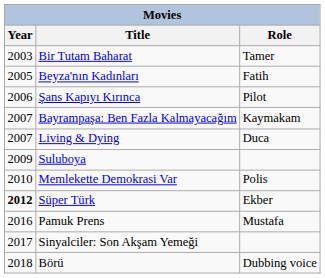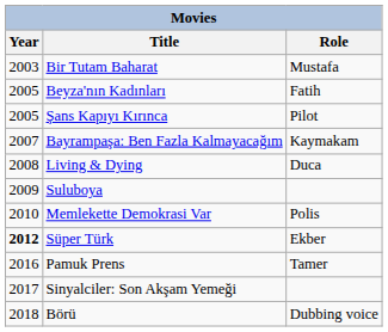 <table class="wikitable" style="font-size: 80%;">
 <tr>
 <th colspan="4" style="background: LightSteelBlue;">Movies</th>
 </tr>
 <tr>
 <th>Year</th>
 <th>Title</th>
 <th>Role</th>
 </tr>
 <tr>
 <td>2003</td>
 <td><a href='#'>Bir Tutam Baharat</a></td>
-<td>Tamer</td>
+<td>Mustafa</td>
 </tr>
 <tr>
 <td>2005</td>
 <td><a href='#'>Beyza'nın Kadınları</a></td>
 <td>Fatih</td>
 </tr>
 <tr>
-<td>2006</td>
+<td>2005</td>
 <td><a href='#'>Şans Kapıyı Kırınca</a></td>
 <td>Pilot</td>
 </tr>
 <tr>
 <td>2007</td>
 <td><a href='#'>Bayrampaşa: Ben Fazla Kalmayacağım</a></td>
 <td>Kaymakam</td>
 </tr>
 <tr>
-<td>2007</td>
+<td>2008</td>
 <td><a href='#'>Living & Dying</a></td>
 <td>Duca</td>
 </tr>
 <tr>
 <td>2009</td>
 <td><a href='#'>Suluboya</a></td>
 <td></td>
 </tr>
 <tr>
 <td>2010</td>
 <td><a href='#'>Memlekette Demokrasi Var</a></td>
 <td>Polis</td>
 </tr>
 <tr>
 <td><strong>2012</strong></td>
 <td><a href='#'>Süper Türk</a></td>
 <td>Ekber</td>
 </tr>
 <tr>
 <td>2016</td>
 <td>Pamuk Prens</td>
-<td>Mustafa</td>
+<td>Tamer</td>
 </tr>
 <tr>
 <td>2017</td>
 <td>Sinyalciler: Son Akşam Yemeği</td>
 <td></td>
 </tr>
 <tr>
 <td>2018</td>
 <td>Börü</td>
 <td>Dubbing voice</td>
 </tr>
 </table>
